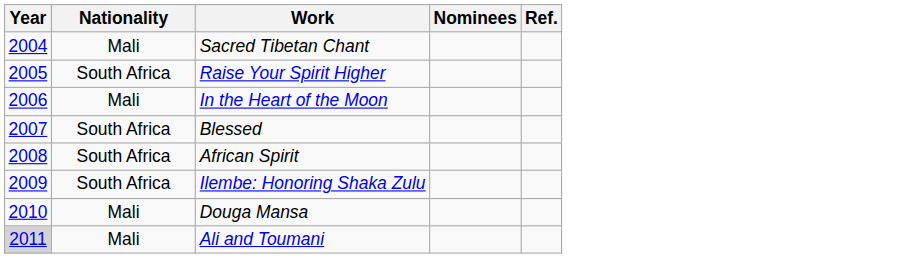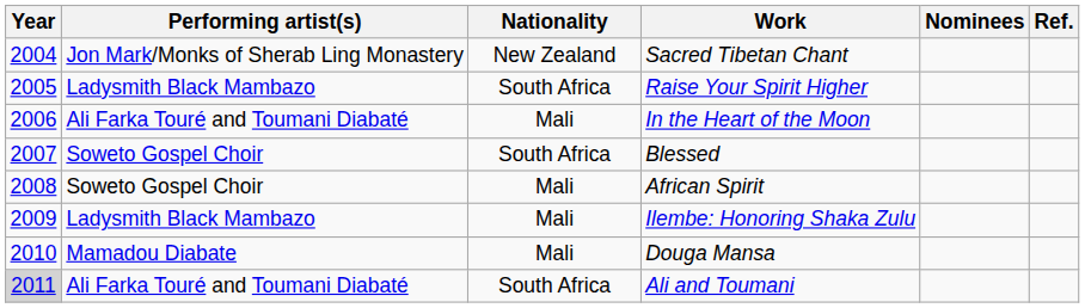 <table class="wikitable sortable">
 <tr>
 <th bgcolor="#efefef">Year</th>
+<th bgcolor="#efefef">Performing artist(s)</th>
 <th bgcolor="#efefef" width=125px>Nationality</th>
 <th bgcolor="#efefef">Work</th>
 <th bgcolor="#efefef" class=unsortable>Nominees</th>
 <th bgcolor="#efefef" class=unsortable>Ref.</th>
 </tr>
 <tr>
 <td align="center"><a href='#'>2004</a></td>
-<td align="center">Mali</td>
+<td><a href='#'>Jon Mark</a>/Monks of Sherab Ling Monastery</td>
+<td align="center">New Zealand</td>
 <td><em>Sacred Tibetan Chant</em></td>
 <td></td>
 <td align="center"></td>
 </tr>
 <tr>
 <td align="center"><a href='#'>2005</a></td>
+<td><a href='#'>Ladysmith Black Mambazo</a></td>
 <td align="center">South Africa</td>
 <td><em><a href='#'>Raise Your Spirit Higher</a></em></td>
 <td></td>
 <td align="center"></td>
 </tr>
 <tr>
 <td align="center"><a href='#'>2006</a></td>
+<td><a href='#'>Ali Farka Touré</a> and <a href='#'>Toumani Diabaté</a></td>
 <td align="center">Mali</td>
 <td><em><a href='#'>In the Heart of the Moon</a></em></td>
 <td></td>
 <td align="center"></td>
 </tr>
 <tr>
 <td align="center"><a href='#'>2007</a></td>
+<td><a href='#'>Soweto Gospel Choir</a></td>
 <td align="center">South Africa</td>
 <td><em>Blessed</em></td>
 <td></td>
 <td align="center"></td>
 </tr>
 <tr>
 <td align="center"><a href='#'>2008</a></td>
-<td align="center">South Africa</td>
+<td>Soweto Gospel Choir</td>
+<td align="center">Mali</td>
 <td><em>African Spirit</em></td>
 <td></td>
 <td align="center"></td>
 </tr>
 <tr>
 <td align="center"><a href='#'>2009</a></td>
-<td align="center">South Africa</td>
+<td><a href='#'>Ladysmith Black Mambazo</a></td>
+<td align="center">Mali</td>
 <td><em><a href='#'>Ilembe: Honoring Shaka Zulu</a></em></td>
 <td></td>
 <td align="center"></td>
 </tr>
 <tr>
 <td align="center"><a href='#'>2010</a></td>
+<td><a href='#'>Mamadou Diabate</a></td>
 <td align="center">Mali</td>
 <td><em>Douga Mansa</em></td>
 <td></td>
 <td align="center"></td>
 </tr>
 <tr>
 <td align="center" style="background: lightgrey;"><a href='#'>2011</a></td>
-<td align="center">Mali</td>
+<td><a href='#'>Ali Farka Touré</a> and <a href='#'>Toumani Diabaté</a></td>
+<td align="center">South Africa</td>
 <td><em><a href='#'>Ali and Toumani</a></em></td>
 <td></td>
 <td align="center"></td>
 </tr>
 </table>
